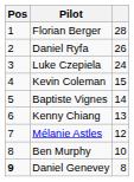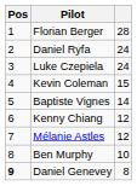 <table class="wikitable" style="font-size: 95%;">
 <tr>
 <th>Pos</th>
 <th>Pilot</th>
 <th></th>
 </tr>
 <tr>
 <td>1</td>
 <td> Florian Berger</td>
 <td align="right">28</td>
 </tr>
 <tr>
 <td>2</td>
 <td> Daniel Ryfa</td>
-<td align="right">26</td>
+<td align="right">24</td>
 </tr>
 <tr>
 <td>3</td>
 <td> Luke Czepiela</td>
 <td align="right">24</td>
 </tr>
 <tr>
 <td>4</td>
 <td> Kevin Coleman</td>
 <td align="right">15</td>
 </tr>
 <tr>
 <td>5</td>
 <td> Baptiste Vignes</td>
 <td align="right">14</td>
 </tr>
 <tr>
 <td>6</td>
 <td> Kenny Chiang</td>
-<td align="right">13</td>
+<td align="right">12</td>
 </tr>
 <tr>
 <td>7</td>
 <td> <a href='#'>Mélanie Astles</a></td>
 <td align="right">12</td>
 </tr>
 <tr>
 <td>8</td>
 <td> Ben Murphy</td>
 <td align="right">10</td>
 </tr>
 <tr>
 <td><strong>9</strong></td>
 <td> Daniel Genevey</td>
 <td align="right">8</td>
 </tr>
 </table>
